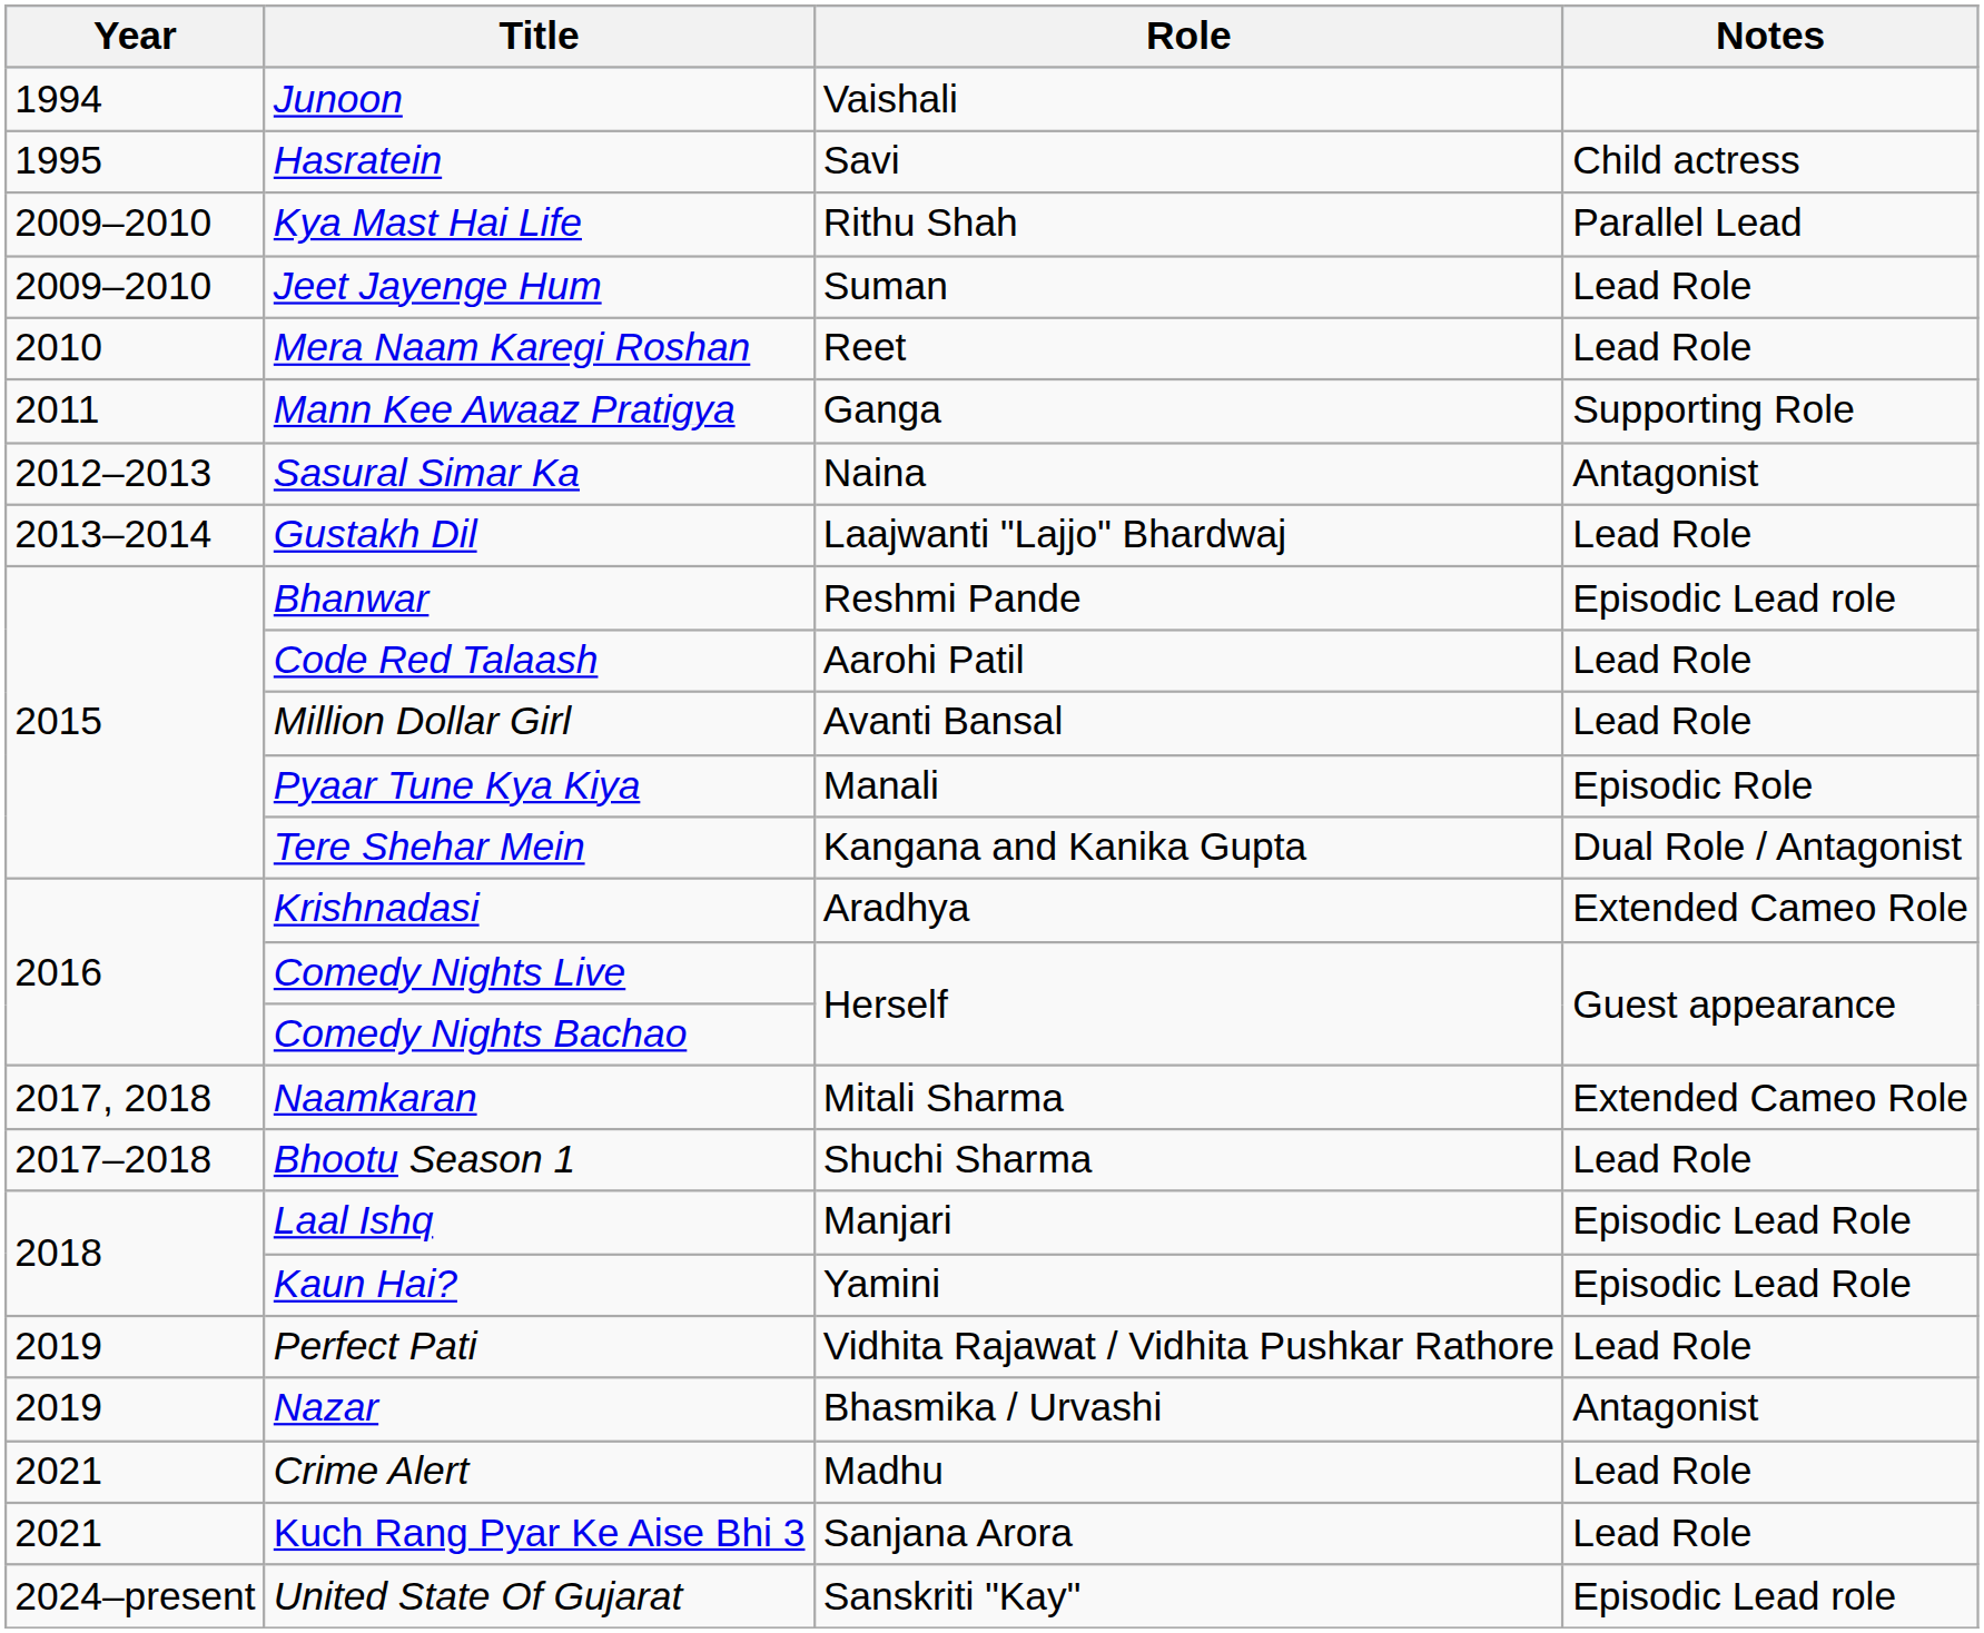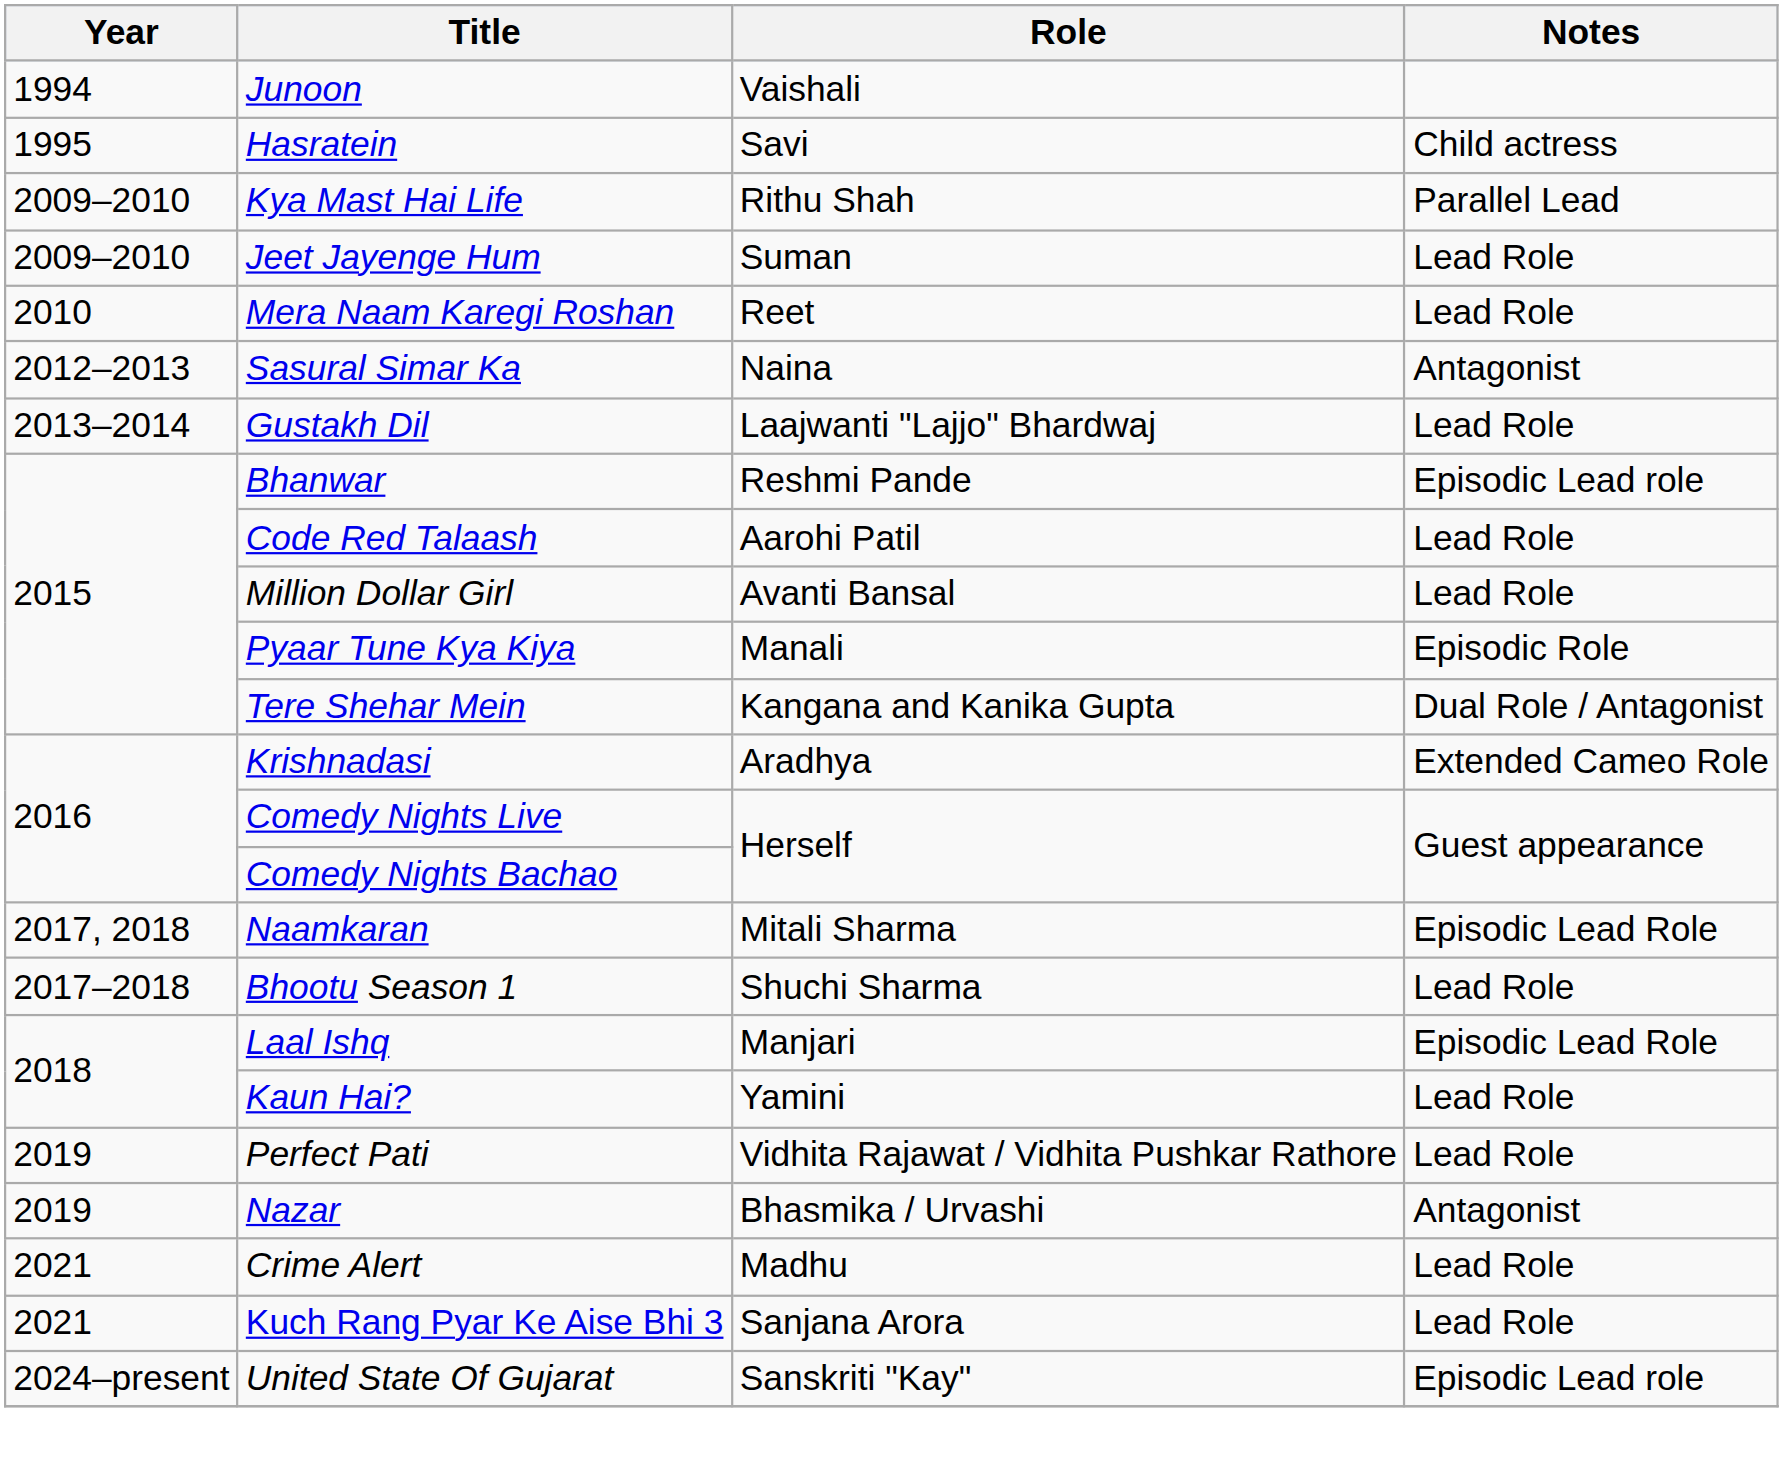 <table class="wikitable">
 <tr style="background:#b0c4de; text-align:center;">
 <th>Year</th>
 <th>Title</th>
 <th>Role</th>
 <th class="unsortable">Notes</th>
 </tr>
 <tr>
 <td>1994</td>
 <td><a href='#'><em>Junoon</em></a></td>
 <td>Vaishali</td>
 <td></td>
 </tr>
 <tr>
 <td>1995</td>
 <td><em><a href='#'>Hasratein</a></em></td>
 <td>Savi</td>
 <td>Child actress</td>
 </tr>
 <tr>
 <td>2009–2010</td>
 <td><em><a href='#'>Kya Mast Hai Life</a></em></td>
 <td>Rithu Shah</td>
 <td>Parallel Lead</td>
 </tr>
 <tr>
 <td>2009–2010</td>
 <td><em><a href='#'>Jeet Jayenge Hum</a></em></td>
 <td>Suman</td>
 <td>Lead Role</td>
 </tr>
 <tr>
 <td>2010</td>
 <td><em><a href='#'>Mera Naam Karegi Roshan</a></em></td>
 <td>Reet</td>
 <td>Lead Role</td>
-</tr>
-<tr>
-<td>2011</td>
-<td><em><a href='#'>Mann Kee Awaaz Pratigya</a></em></td>
-<td>Ganga</td>
-<td>Supporting Role</td>
 </tr>
 <tr>
 <td>2012–2013</td>
 <td><em><a href='#'>Sasural Simar Ka</a></em></td>
 <td>Naina</td>
 <td>Antagonist</td>
 </tr>
 <tr>
 <td>2013–2014</td>
 <td><em><a href='#'>Gustakh Dil</a></em></td>
 <td>Laajwanti "Lajjo" Bhardwaj</td>
 <td>Lead Role</td>
 </tr>
 <tr>
 <td rowspan="5">2015</td>
 <td><em><a href='#'>Bhanwar</a></em></td>
 <td>Reshmi Pande</td>
 <td>Episodic Lead role</td>
 </tr>
 <tr>
 <td><em><a href='#'>Code Red Talaash</a></em></td>
 <td>Aarohi Patil</td>
 <td>Lead Role</td>
 </tr>
 <tr>
 <td><em>Million Dollar Girl</em></td>
 <td>Avanti Bansal</td>
 <td>Lead Role</td>
 </tr>
 <tr>
 <td><em><a href='#'>Pyaar Tune Kya Kiya</a></em></td>
 <td>Manali</td>
 <td>Episodic Role</td>
 </tr>
 <tr>
 <td><em><a href='#'>Tere Shehar Mein</a></em></td>
 <td>Kangana and Kanika Gupta</td>
 <td>Dual Role / Antagonist</td>
 </tr>
 <tr>
 <td rowspan="3">2016</td>
 <td><em><a href='#'>Krishnadasi</a></em></td>
 <td>Aradhya</td>
 <td>Extended Cameo Role</td>
 </tr>
 <tr>
 <td><em><a href='#'>Comedy Nights Live</a></em></td>
 <td rowspan="2">Herself</td>
 <td rowspan="2">Guest appearance</td>
 </tr>
 <tr>
 <td><em><a href='#'>Comedy Nights Bachao</a></em></td>
 </tr>
 <tr>
 <td>2017, 2018</td>
 <td><em><a href='#'>Naamkaran</a></em></td>
 <td>Mitali Sharma</td>
-<td>Extended Cameo Role</td>
+<td>Episodic Lead Role</td>
 </tr>
 <tr>
 <td>2017–2018</td>
 <td><em><a href='#'>Bhootu</a> Season 1</em></td>
 <td>Shuchi Sharma</td>
 <td>Lead Role</td>
 </tr>
 <tr>
 <td rowspan="2">2018</td>
 <td><em><a href='#'>Laal Ishq</a></em></td>
 <td>Manjari</td>
 <td>Episodic Lead Role</td>
 </tr>
 <tr>
 <td><em><a href='#'>Kaun Hai?</a></em></td>
 <td>Yamini</td>
-<td>Episodic Lead Role</td>
+<td>Lead Role</td>
 </tr>
 <tr>
 <td>2019</td>
 <td><em>Perfect Pati</em></td>
 <td>Vidhita Rajawat / Vidhita Pushkar Rathore</td>
 <td>Lead Role</td>
 </tr>
 <tr>
 <td>2019</td>
 <td><em><a href='#'>Nazar</a></em></td>
 <td>Bhasmika / Urvashi</td>
 <td>Antagonist</td>
 </tr>
 <tr>
 <td>2021</td>
 <td><em>Crime Alert</em></td>
 <td>Madhu</td>
 <td>Lead Role</td>
 </tr>
 <tr>
 <td>2021</td>
 <td><a href='#'>Kuch Rang Pyar Ke Aise Bhi 3</a></td>
 <td>Sanjana Arora</td>
 <td>Lead Role</td>
 </tr>
 <tr>
 <td>2024–present</td>
 <td><em>United State Of Gujarat</em></td>
 <td>Sanskriti "Kay"</td>
 <td>Episodic Lead role</td>
 </tr>
 <tr>
 </tr>
 </table>
